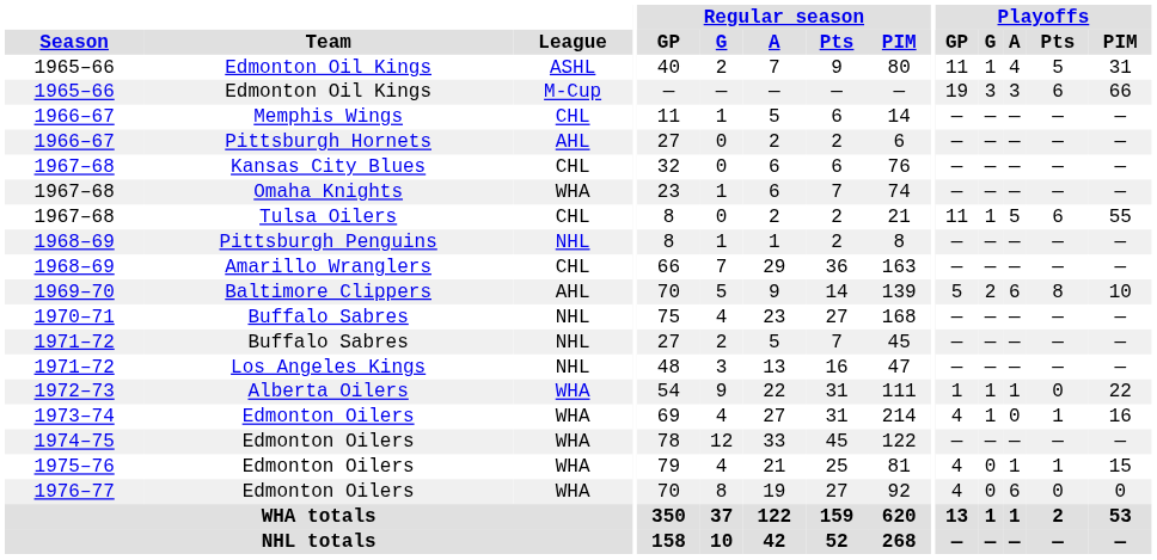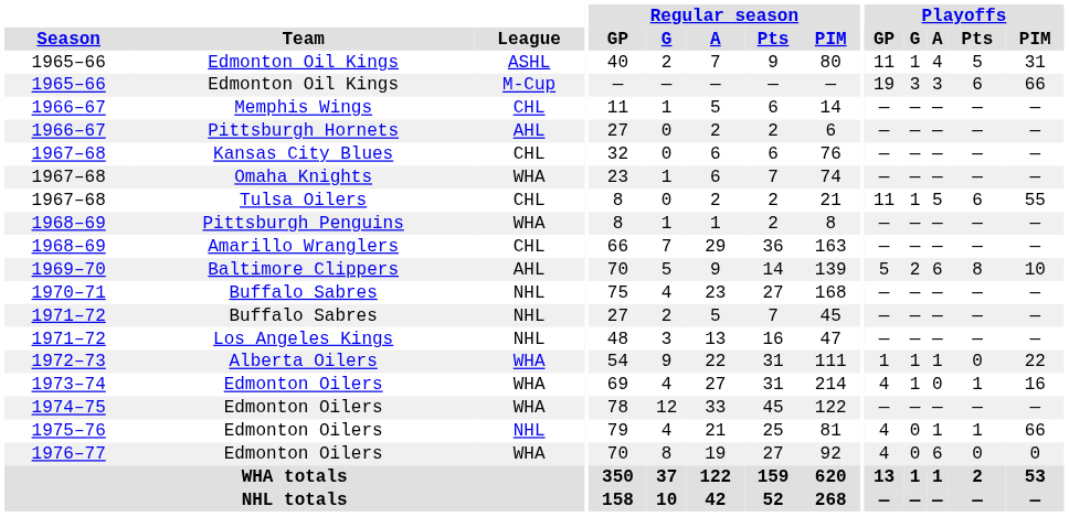 <table border="0" cellpadding="1" cellspacing="0" style="text-align:center; width:60em">
 <tr bgcolor="#e0e0e0">
 <th colspan="3" bgcolor="#ffffff"></th>
 <th rowspan="100" bgcolor="#ffffff"></th>
 <th colspan="5"><a href='#'>Regular season</a></th>
 <th rowspan="100" bgcolor="#ffffff"></th>
 <th colspan="5"><a href='#'>Playoffs</a></th>
 </tr>
 <tr bgcolor="#e0e0e0">
 <th><a href='#'>Season</a></th>
 <th>Team</th>
 <th>League</th>
 <th>GP</th>
 <th><a href='#'>G</a></th>
 <th><a href='#'>A</a></th>
 <th><a href='#'>Pts</a></th>
 <th><a href='#'>PIM</a></th>
 <th>GP</th>
 <th>G</th>
 <th>A</th>
 <th>Pts</th>
 <th>PIM</th>
 </tr>
 <tr>
 <td>1965–66</td>
 <td><a href='#'>Edmonton Oil Kings</a></td>
 <td><a href='#'>ASHL</a></td>
 <td>40</td>
 <td>2</td>
 <td>7</td>
 <td>9</td>
 <td>80</td>
 <td>11</td>
 <td>1</td>
 <td>4</td>
 <td>5</td>
 <td>31</td>
 </tr>
 <tr bgcolor="#f0f0f0">
 <td><a href='#'>1965–66</a></td>
 <td>Edmonton Oil Kings</td>
 <td><a href='#'>M-Cup</a></td>
 <td>—</td>
 <td>—</td>
 <td>—</td>
 <td>—</td>
 <td>—</td>
 <td>19</td>
 <td>3</td>
 <td>3</td>
 <td>6</td>
 <td>66</td>
 </tr>
 <tr>
 <td><a href='#'>1966–67</a></td>
 <td><a href='#'>Memphis Wings</a></td>
 <td><a href='#'>CHL</a></td>
 <td>11</td>
 <td>1</td>
 <td>5</td>
 <td>6</td>
 <td>14</td>
 <td>—</td>
 <td>—</td>
 <td>—</td>
 <td>—</td>
 <td>—</td>
 </tr>
 <tr bgcolor="#f0f0f0">
 <td><a href='#'>1966–67</a></td>
 <td><a href='#'>Pittsburgh Hornets</a></td>
 <td><a href='#'>AHL</a></td>
 <td>27</td>
 <td>0</td>
 <td>2</td>
 <td>2</td>
 <td>6</td>
 <td>—</td>
 <td>—</td>
 <td>—</td>
 <td>—</td>
 <td>—</td>
 </tr>
 <tr>
 <td><a href='#'>1967–68</a></td>
 <td><a href='#'>Kansas City Blues</a></td>
 <td>CHL</td>
 <td>32</td>
 <td>0</td>
 <td>6</td>
 <td>6</td>
 <td>76</td>
 <td>—</td>
 <td>—</td>
 <td>—</td>
 <td>—</td>
 <td>—</td>
 </tr>
 <tr bgcolor="#f0f0f0">
 <td>1967–68</td>
 <td><a href='#'>Omaha Knights</a></td>
 <td>WHA</td>
 <td>23</td>
 <td>1</td>
 <td>6</td>
 <td>7</td>
 <td>74</td>
 <td>—</td>
 <td>—</td>
 <td>—</td>
 <td>—</td>
 <td>—</td>
 </tr>
 <tr>
 <td>1967–68</td>
 <td><a href='#'>Tulsa Oilers</a></td>
 <td>CHL</td>
 <td>8</td>
 <td>0</td>
 <td>2</td>
 <td>2</td>
 <td>21</td>
 <td>11</td>
 <td>1</td>
 <td>5</td>
 <td>6</td>
 <td>55</td>
 </tr>
 <tr bgcolor="#f0f0f0">
 <td><a href='#'>1968–69</a></td>
 <td><a href='#'>Pittsburgh Penguins</a></td>
-<td><a href='#'>NHL</a></td>
+<td>WHA</td>
 <td>8</td>
 <td>1</td>
 <td>1</td>
 <td>2</td>
 <td>8</td>
 <td>—</td>
 <td>—</td>
 <td>—</td>
 <td>—</td>
 <td>—</td>
 </tr>
 <tr>
 <td><a href='#'>1968–69</a></td>
 <td><a href='#'>Amarillo Wranglers</a></td>
 <td>CHL</td>
 <td>66</td>
 <td>7</td>
 <td>29</td>
 <td>36</td>
 <td>163</td>
 <td>—</td>
 <td>—</td>
 <td>—</td>
 <td>—</td>
 <td>—</td>
 </tr>
 <tr bgcolor="#f0f0f0">
 <td><a href='#'>1969–70</a></td>
 <td><a href='#'>Baltimore Clippers</a></td>
 <td>AHL</td>
 <td>70</td>
 <td>5</td>
 <td>9</td>
 <td>14</td>
 <td>139</td>
 <td>5</td>
 <td>2</td>
 <td>6</td>
 <td>8</td>
 <td>10</td>
 </tr>
 <tr>
 <td><a href='#'>1970–71</a></td>
 <td><a href='#'>Buffalo Sabres</a></td>
 <td>NHL</td>
 <td>75</td>
 <td>4</td>
 <td>23</td>
 <td>27</td>
 <td>168</td>
 <td>—</td>
 <td>—</td>
 <td>—</td>
 <td>—</td>
 <td>—</td>
 </tr>
 <tr bgcolor="#f0f0f0">
 <td><a href='#'>1971–72</a></td>
 <td>Buffalo Sabres</td>
 <td>NHL</td>
 <td>27</td>
 <td>2</td>
 <td>5</td>
 <td>7</td>
 <td>45</td>
 <td>—</td>
 <td>—</td>
 <td>—</td>
 <td>—</td>
 <td>—</td>
 </tr>
 <tr>
 <td><a href='#'>1971–72</a></td>
 <td><a href='#'>Los Angeles Kings</a></td>
 <td>NHL</td>
 <td>48</td>
 <td>3</td>
 <td>13</td>
 <td>16</td>
 <td>47</td>
 <td>—</td>
 <td>—</td>
 <td>—</td>
 <td>—</td>
 <td>—</td>
 </tr>
 <tr bgcolor="#f0f0f0">
 <td><a href='#'>1972–73</a></td>
 <td><a href='#'>Alberta Oilers</a></td>
 <td><a href='#'>WHA</a></td>
 <td>54</td>
 <td>9</td>
 <td>22</td>
 <td>31</td>
 <td>111</td>
 <td>1</td>
 <td>1</td>
 <td>1</td>
 <td>0</td>
 <td>22</td>
 </tr>
 <tr>
 <td><a href='#'>1973–74</a></td>
 <td><a href='#'>Edmonton Oilers</a></td>
 <td>WHA</td>
 <td>69</td>
 <td>4</td>
 <td>27</td>
 <td>31</td>
 <td>214</td>
 <td>4</td>
 <td>1</td>
 <td>0</td>
 <td>1</td>
 <td>16</td>
 </tr>
 <tr bgcolor="#f0f0f0">
 <td><a href='#'>1974–75</a></td>
 <td>Edmonton Oilers</td>
 <td>WHA</td>
 <td>78</td>
 <td>12</td>
 <td>33</td>
 <td>45</td>
 <td>122</td>
 <td>—</td>
 <td>—</td>
 <td>—</td>
 <td>—</td>
 <td>—</td>
 </tr>
 <tr>
 <td><a href='#'>1975–76</a></td>
 <td>Edmonton Oilers</td>
-<td>WHA</td>
+<td><a href='#'>NHL</a></td>
 <td>79</td>
 <td>4</td>
 <td>21</td>
 <td>25</td>
 <td>81</td>
 <td>4</td>
 <td>0</td>
 <td>1</td>
 <td>1</td>
-<td>15</td>
+<td>66</td>
 </tr>
 <tr bgcolor="#f0f0f0">
 <td><a href='#'>1976–77</a></td>
 <td>Edmonton Oilers</td>
 <td>WHA</td>
 <td>70</td>
 <td>8</td>
 <td>19</td>
 <td>27</td>
 <td>92</td>
 <td>4</td>
 <td>0</td>
 <td>6</td>
 <td>0</td>
 <td>0</td>
 </tr>
 <tr bgcolor="#e0e0e0">
 <th colspan="3">WHA totals</th>
 <th>350</th>
 <th>37</th>
 <th>122</th>
 <th>159</th>
 <th>620</th>
 <th>13</th>
 <th>1</th>
 <th>1</th>
 <th>2</th>
 <th>53</th>
 </tr>
 <tr bgcolor="#e0e0e0">
 <th colspan="3">NHL totals</th>
 <th>158</th>
 <th>10</th>
 <th>42</th>
 <th>52</th>
 <th>268</th>
 <th>—</th>
 <th>—</th>
 <th>—</th>
 <th>—</th>
 <th>—</th>
 </tr>
 </table>
